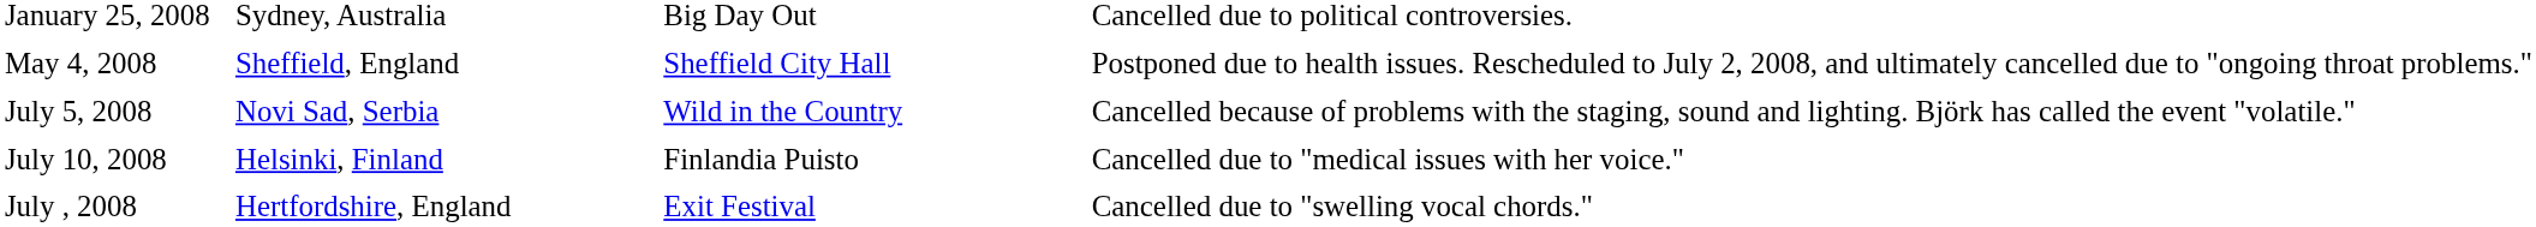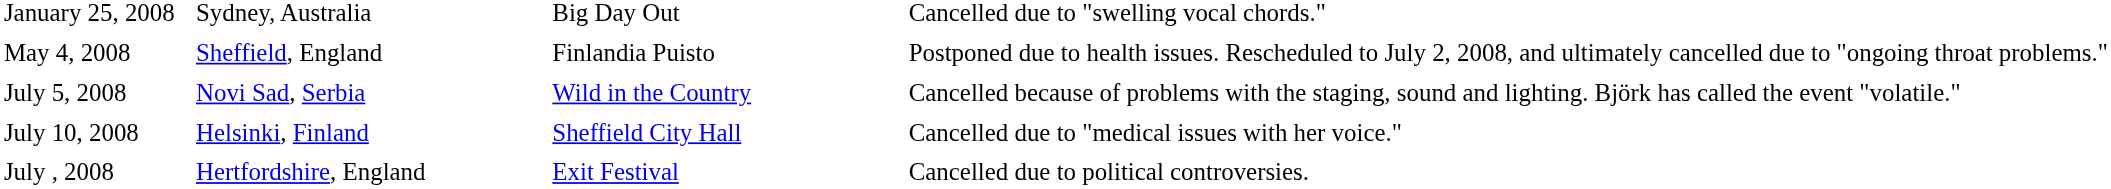 <table cellpadding="2" style="border:0 solid darkgrey; font-size:90%">
 <tr>
 <th style="width:105px;"></th>
 <th style="width:200px;"></th>
 <th style="width:200px;"></th>
 <th style="width:700px;"></th>
 </tr>
 <tr border="0">
 </tr>
 <tr>
 <td>January 25, 2008</td>
 <td>Sydney, Australia</td>
 <td>Big Day Out</td>
-<td>Cancelled due to political controversies.</td>
+<td>Cancelled due to "swelling vocal chords."</td>
 </tr>
 <tr>
 <td>May 4, 2008</td>
 <td><a href='#'>Sheffield</a>, England</td>
-<td><a href='#'>Sheffield City Hall</a></td>
+<td>Finlandia Puisto</td>
 <td>Postponed due to health issues. Rescheduled to July 2, 2008, and ultimately cancelled due to "ongoing throat problems."</td>
 </tr>
 <tr>
 <td>July 5, 2008</td>
 <td><a href='#'>Novi Sad</a>, <a href='#'>Serbia</a></td>
 <td><a href='#'>Wild in the Country</a></td>
 <td>Cancelled because of problems with the staging, sound and lighting.  Björk has called the event "volatile."</td>
 </tr>
 <tr>
 <td>July 10, 2008</td>
 <td><a href='#'>Helsinki</a>, <a href='#'>Finland</a></td>
-<td>Finlandia Puisto</td>
+<td><a href='#'>Sheffield City Hall</a></td>
 <td>Cancelled due to "medical issues with her voice."</td>
 </tr>
 <tr>
 <td>July , 2008</td>
 <td><a href='#'>Hertfordshire</a>, England</td>
 <td><a href='#'>Exit Festival</a></td>
-<td>Cancelled due to "swelling vocal chords."</td>
+<td>Cancelled due to political controversies.</td>
 </tr>
 </table>
